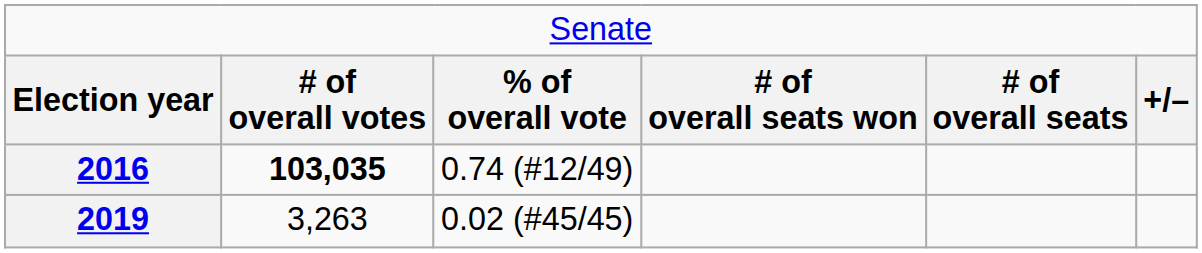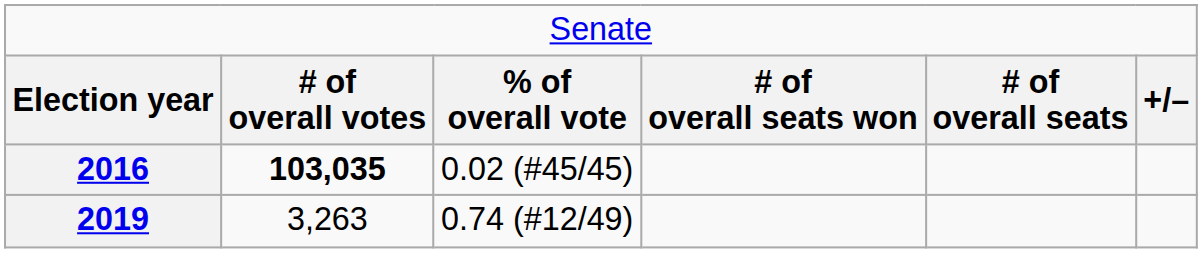 <table class=wikitable>
 <tr>
 <td align=center colspan=7><a href='#'>Senate</a></td>
 </tr>
 <tr>
 <th>Election year</th>
 <th># of<br>overall votes</th>
 <th>% of<br>overall vote</th>
 <th># of<br>overall seats won</th>
 <th># of<br>overall seats</th>
 <th>+/–</th>
 </tr>
 <tr>
 <th><a href='#'>2016</a></th>
 <td align=center><strong>103,035</strong></td>
-<td align=center>0.74 (#12/49)</td>
+<td align=center>0.02 (#45/45)</td>
 <td align=center></td>
 <td align=center></td>
 <td align=center></td>
 </tr>
 <tr>
 <th><a href='#'>2019</a></th>
 <td align=center>3,263</td>
-<td align=center>0.02 (#45/45)</td>
+<td align=center>0.74 (#12/49)</td>
 <td align=center></td>
 <td align=center></td>
 <td align=center></td>
 </tr>
 </table>
